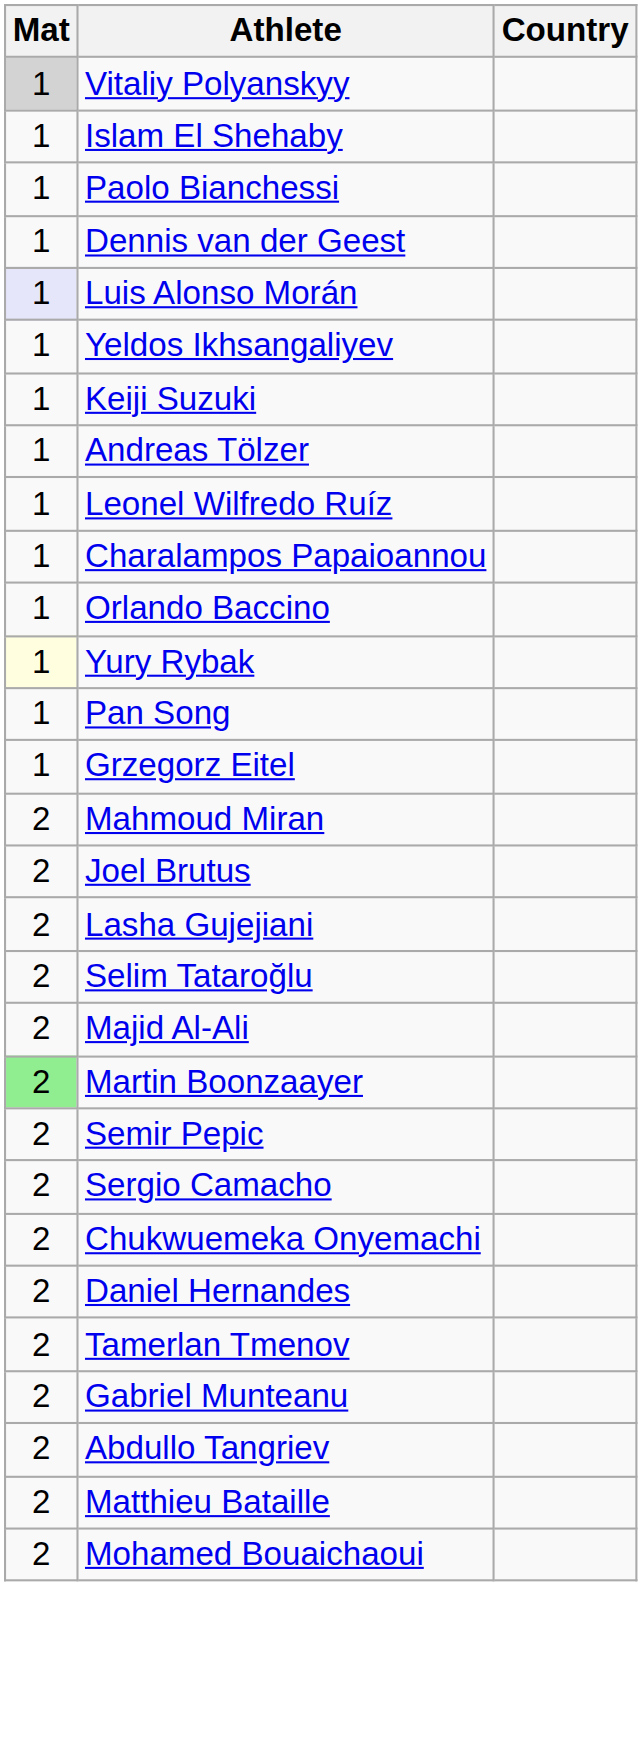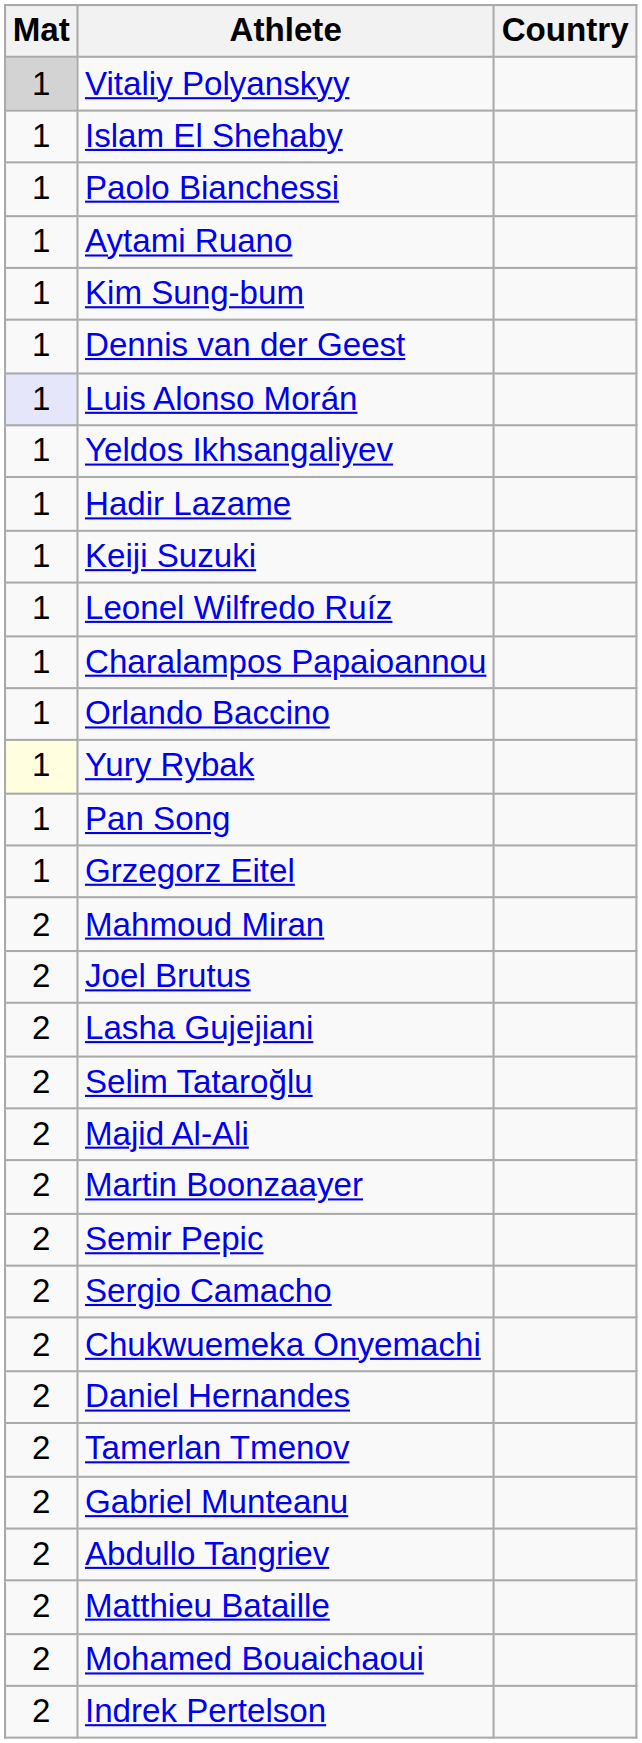 <table class="wikitable sortable" style="text-align:center">
 <tr>
 <th>Mat</th>
 <th>Athlete</th>
 <th>Country</th>
 </tr>
 <tr>
 <td style="background: lightgrey;">1</td>
 <td align="left"><a href='#'>Vitaliy Polyanskyy</a></td>
 <td></td>
 </tr>
 <tr>
 <td>1</td>
 <td align="left"><a href='#'>Islam El Shehaby</a></td>
 <td></td>
 </tr>
 <tr>
 <td>1</td>
 <td align="left"><a href='#'>Paolo Bianchessi</a></td>
 <td></td>
 </tr>
 <tr>
 <td>1</td>
+<td align="left"><a href='#'>Aytami Ruano</a></td>
+<td></td>
+</tr>
+<tr>
+<td>1</td>
+<td align="left"><a href='#'>Kim Sung-bum</a></td>
+<td></td>
+</tr>
+<tr>
+<td>1</td>
 <td align="left"><a href='#'>Dennis van der Geest</a></td>
 <td></td>
 </tr>
 <tr>
 <td style="background: lavender;">1</td>
 <td align="left"><a href='#'>Luis Alonso Morán</a></td>
 <td></td>
 </tr>
 <tr>
 <td>1</td>
 <td align="left"><a href='#'>Yeldos Ikhsangaliyev</a></td>
 <td></td>
 </tr>
 <tr>
 <td>1</td>
-<td align="left"><a href='#'>Keiji Suzuki</a></td>
+<td align="left"><a href='#'>Hadir Lazame</a></td>
 <td></td>
 </tr>
 <tr>
 <td>1</td>
-<td align="left"><a href='#'>Andreas Tölzer</a></td>
+<td align="left"><a href='#'>Keiji Suzuki</a></td>
 <td></td>
 </tr>
 <tr>
 <td>1</td>
 <td align="left"><a href='#'>Leonel Wilfredo Ruíz</a></td>
 <td></td>
 </tr>
 <tr>
 <td>1</td>
 <td align="left"><a href='#'>Charalampos Papaioannou</a></td>
 <td></td>
 </tr>
 <tr>
 <td>1</td>
 <td align="left"><a href='#'>Orlando Baccino</a></td>
 <td></td>
 </tr>
 <tr>
 <td style="background: lightyellow;">1</td>
 <td align="left"><a href='#'>Yury Rybak</a></td>
 <td></td>
 </tr>
 <tr>
 <td>1</td>
 <td align="left"><a href='#'>Pan Song</a></td>
 <td></td>
 </tr>
 <tr>
 <td>1</td>
 <td align="left"><a href='#'>Grzegorz Eitel</a></td>
 <td></td>
 </tr>
 <tr>
 <td>2</td>
 <td align="left"><a href='#'>Mahmoud Miran</a></td>
 <td></td>
 </tr>
 <tr>
 <td>2</td>
 <td align="left"><a href='#'>Joel Brutus</a></td>
 <td></td>
 </tr>
 <tr>
 <td>2</td>
 <td align="left"><a href='#'>Lasha Gujejiani</a></td>
 <td></td>
 </tr>
 <tr>
 <td>2</td>
 <td align="left"><a href='#'>Selim Tataroğlu</a></td>
 <td></td>
 </tr>
 <tr>
 <td>2</td>
 <td align="left"><a href='#'>Majid Al-Ali</a></td>
 <td></td>
 </tr>
 <tr>
-<td style="background: lightgreen;">2</td>
+<td>2</td>
 <td align="left"><a href='#'>Martin Boonzaayer</a></td>
 <td></td>
 </tr>
 <tr>
 <td>2</td>
 <td align="left"><a href='#'>Semir Pepic</a></td>
 <td></td>
 </tr>
 <tr>
 <td>2</td>
 <td align="left"><a href='#'>Sergio Camacho</a></td>
 <td></td>
 </tr>
 <tr>
 <td>2</td>
 <td align="left"><a href='#'>Chukwuemeka Onyemachi</a></td>
 <td></td>
 </tr>
 <tr>
 <td>2</td>
 <td align="left"><a href='#'>Daniel Hernandes</a></td>
 <td></td>
 </tr>
 <tr>
 <td>2</td>
 <td align="left"><a href='#'>Tamerlan Tmenov</a></td>
 <td></td>
 </tr>
 <tr>
 <td>2</td>
 <td align="left"><a href='#'>Gabriel Munteanu</a></td>
 <td></td>
 </tr>
 <tr>
 <td>2</td>
 <td align="left"><a href='#'>Abdullo Tangriev</a></td>
 <td></td>
 </tr>
 <tr>
 <td>2</td>
 <td align="left"><a href='#'>Matthieu Bataille</a></td>
 <td></td>
 </tr>
 <tr>
 <td>2</td>
 <td align="left"><a href='#'>Mohamed Bouaichaoui</a></td>
 <td></td>
 </tr>
+<tr>
+<td>2</td>
+<td align="left"><a href='#'>Indrek Pertelson</a></td>
+<td></td>
+</tr>
 </table>
